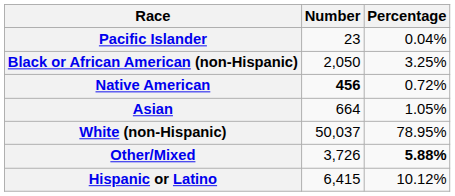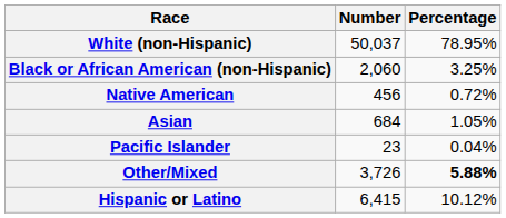 <table class="wikitable" style="text-align:right">
 <tr>
 <th scope="col">Race</th>
 <th scope="col">Number</th>
 <th scope="col">Percentage</th>
 </tr>
 <tr>
-<th scope="row"><a href='#'>Pacific Islander</a></th>
-<td>23</td>
-<td>0.04%</td>
+<th scope="row"><a href='#'>White</a> (non-Hispanic)</th>
+<td>50,037</td>
+<td>78.95%</td>
 </tr>
 <tr>
 <th scope="row"><a href='#'>Black or African American</a> (non-Hispanic)</th>
-<td>2,050</td>
+<td>2,060</td>
 <td>3.25%</td>
 </tr>
 <tr>
 <th scope="row"><a href='#'>Native American</a></th>
-<td><strong>456</strong></td>
+<td>456</td>
 <td>0.72%</td>
 </tr>
 <tr>
 <th scope="row"><a href='#'>Asian</a></th>
-<td>664</td>
+<td>684</td>
 <td>1.05%</td>
 </tr>
 <tr>
-<th scope="row"><a href='#'>White</a> (non-Hispanic)</th>
-<td>50,037</td>
-<td>78.95%</td>
+<th scope="row"><a href='#'>Pacific Islander</a></th>
+<td>23</td>
+<td>0.04%</td>
 </tr>
 <tr>
 <th scope="row"><a href='#'>Other/Mixed</a></th>
 <td>3,726</td>
 <td><strong>5.88%</strong></td>
 </tr>
 <tr>
 <th scope="row"><a href='#'>Hispanic</a> or <a href='#'>Latino</a></th>
 <td>6,415</td>
 <td>10.12%</td>
 </tr>
 </table>
